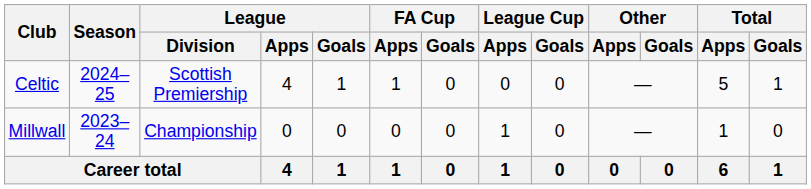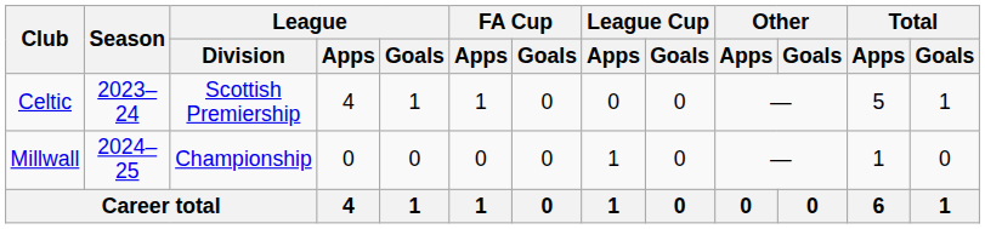 <table class="wikitable" style="text-align: center;">
 <tr>
 <th rowspan="2">Club</th>
 <th rowspan="2">Season</th>
 <th colspan="3">League</th>
 <th colspan="2">FA Cup</th>
 <th colspan="2">League Cup</th>
 <th colspan="2">Other</th>
 <th colspan="2">Total</th>
 </tr>
 <tr>
 <th>Division</th>
 <th>Apps</th>
 <th>Goals</th>
 <th>Apps</th>
 <th>Goals</th>
 <th>Apps</th>
 <th>Goals</th>
 <th>Apps</th>
 <th>Goals</th>
 <th>Apps</th>
 <th>Goals</th>
 </tr>
 <tr>
 <td><a href='#'>Celtic</a></td>
-<td><a href='#'>2024–25</a></td>
+<td><a href='#'>2023–24</a></td>
 <td><a href='#'>Scottish Premiership</a></td>
 <td>4</td>
 <td>1</td>
 <td>1</td>
 <td>0</td>
 <td>0</td>
 <td>0</td>
 <td colspan=2>—</td>
 <td>5</td>
 <td>1</td>
 </tr>
 <tr>
 <td><a href='#'>Millwall</a></td>
-<td><a href='#'>2023–24</a></td>
+<td><a href='#'>2024–25</a></td>
 <td><a href='#'>Championship</a></td>
 <td>0</td>
 <td>0</td>
 <td>0</td>
 <td>0</td>
 <td>1</td>
 <td>0</td>
 <td colspan=2>—</td>
 <td>1</td>
 <td>0</td>
 </tr>
 <tr>
 <th colspan="3">Career total</th>
 <th>4</th>
 <th>1</th>
 <th>1</th>
 <th>0</th>
 <th>1</th>
 <th>0</th>
 <th>0</th>
 <th>0</th>
 <th>6</th>
 <th>1</th>
 </tr>
 </table>
